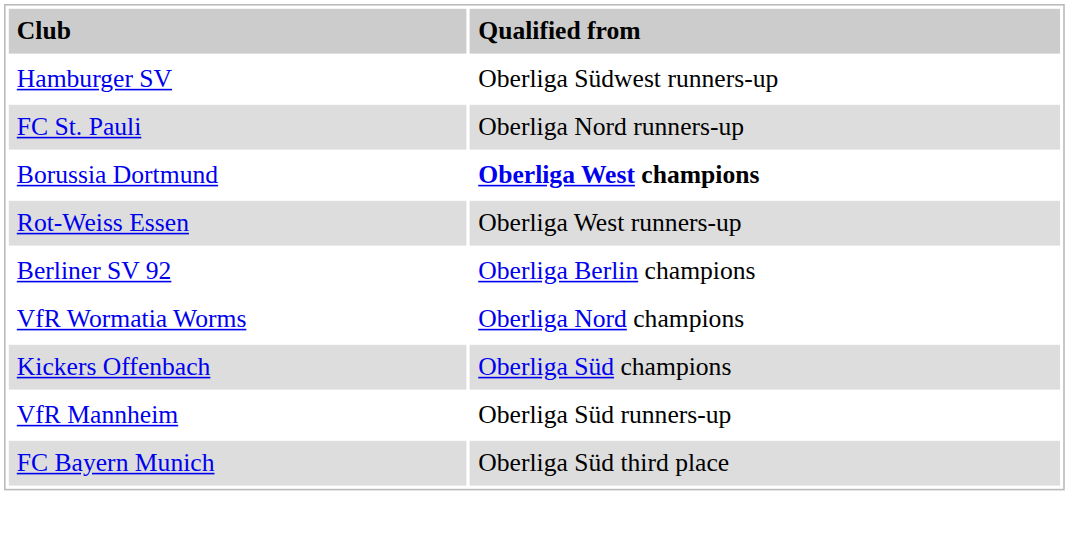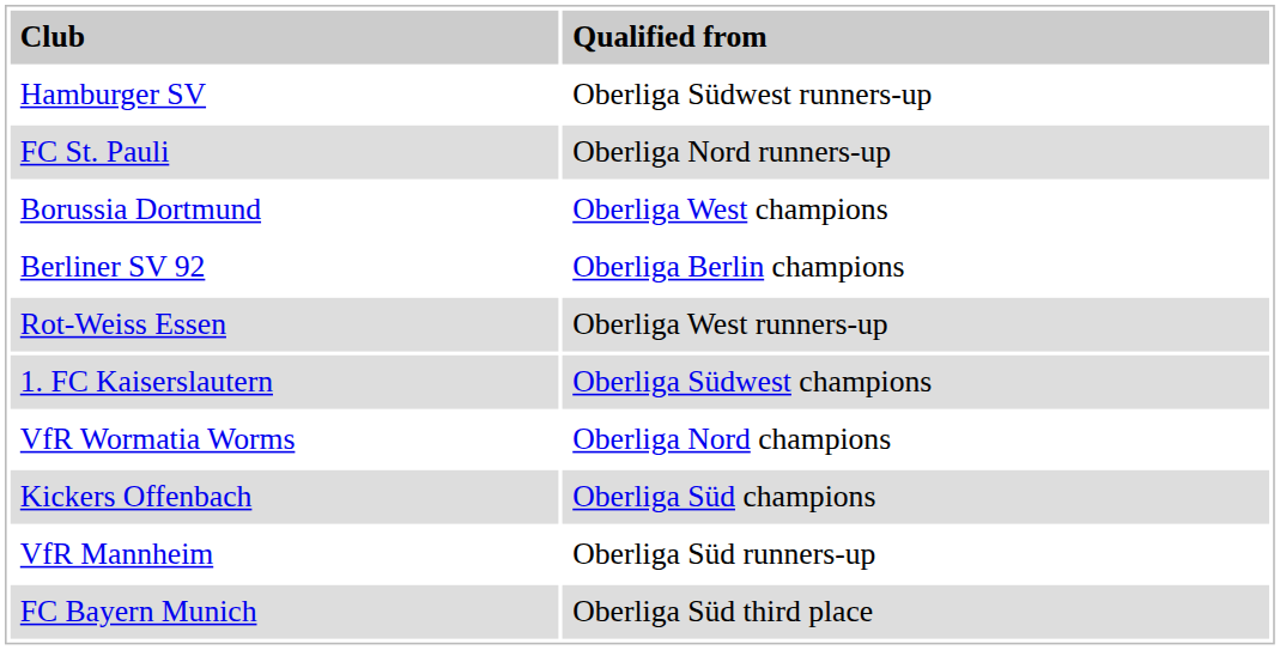 <table style="border:1px solid #bbb;background:#fff;" cellpadding="5" cellspacing="2" width="75%">
 <tr style="background:#ccc;font-weight:bold">
 <td>Club</td>
 <td>Qualified from</td>
 </tr>
 <tr>
 <td><a href='#'>Hamburger SV</a></td>
 <td>Oberliga Südwest runners-up</td>
 </tr>
 <tr style="background:#ddd">
 <td><a href='#'>FC St. Pauli</a></td>
 <td>Oberliga Nord runners-up</td>
 </tr>
 <tr>
 <td><a href='#'>Borussia Dortmund</a></td>
-<td><strong><a href='#'>Oberliga West</a> champions</strong></td>
+<td><a href='#'>Oberliga West</a> champions</td>
+</tr>
+<tr>
+<td><a href='#'>Berliner SV 92</a></td>
+<td><a href='#'>Oberliga Berlin</a> champions</td>
 </tr>
 <tr style="background:#ddd">
 <td><a href='#'>Rot-Weiss Essen</a></td>
 <td>Oberliga West runners-up</td>
 </tr>
-<tr>
-<td><a href='#'>Berliner SV 92</a></td>
-<td><a href='#'>Oberliga Berlin</a> champions</td>
+<tr style="background:#ddd">
+<td><a href='#'>1. FC Kaiserslautern</a></td>
+<td><a href='#'>Oberliga Südwest</a> champions</td>
 </tr>
 <tr>
 <td><a href='#'>VfR Wormatia Worms</a></td>
 <td><a href='#'>Oberliga Nord</a> champions</td>
 </tr>
 <tr style="background:#ddd">
 <td><a href='#'>Kickers Offenbach</a></td>
 <td><a href='#'>Oberliga Süd</a> champions</td>
 </tr>
 <tr>
 <td><a href='#'>VfR Mannheim</a></td>
 <td>Oberliga Süd runners-up</td>
 </tr>
 <tr style="background:#ddd">
 <td><a href='#'>FC Bayern Munich</a></td>
 <td>Oberliga Süd third place</td>
 </tr>
 </table>
